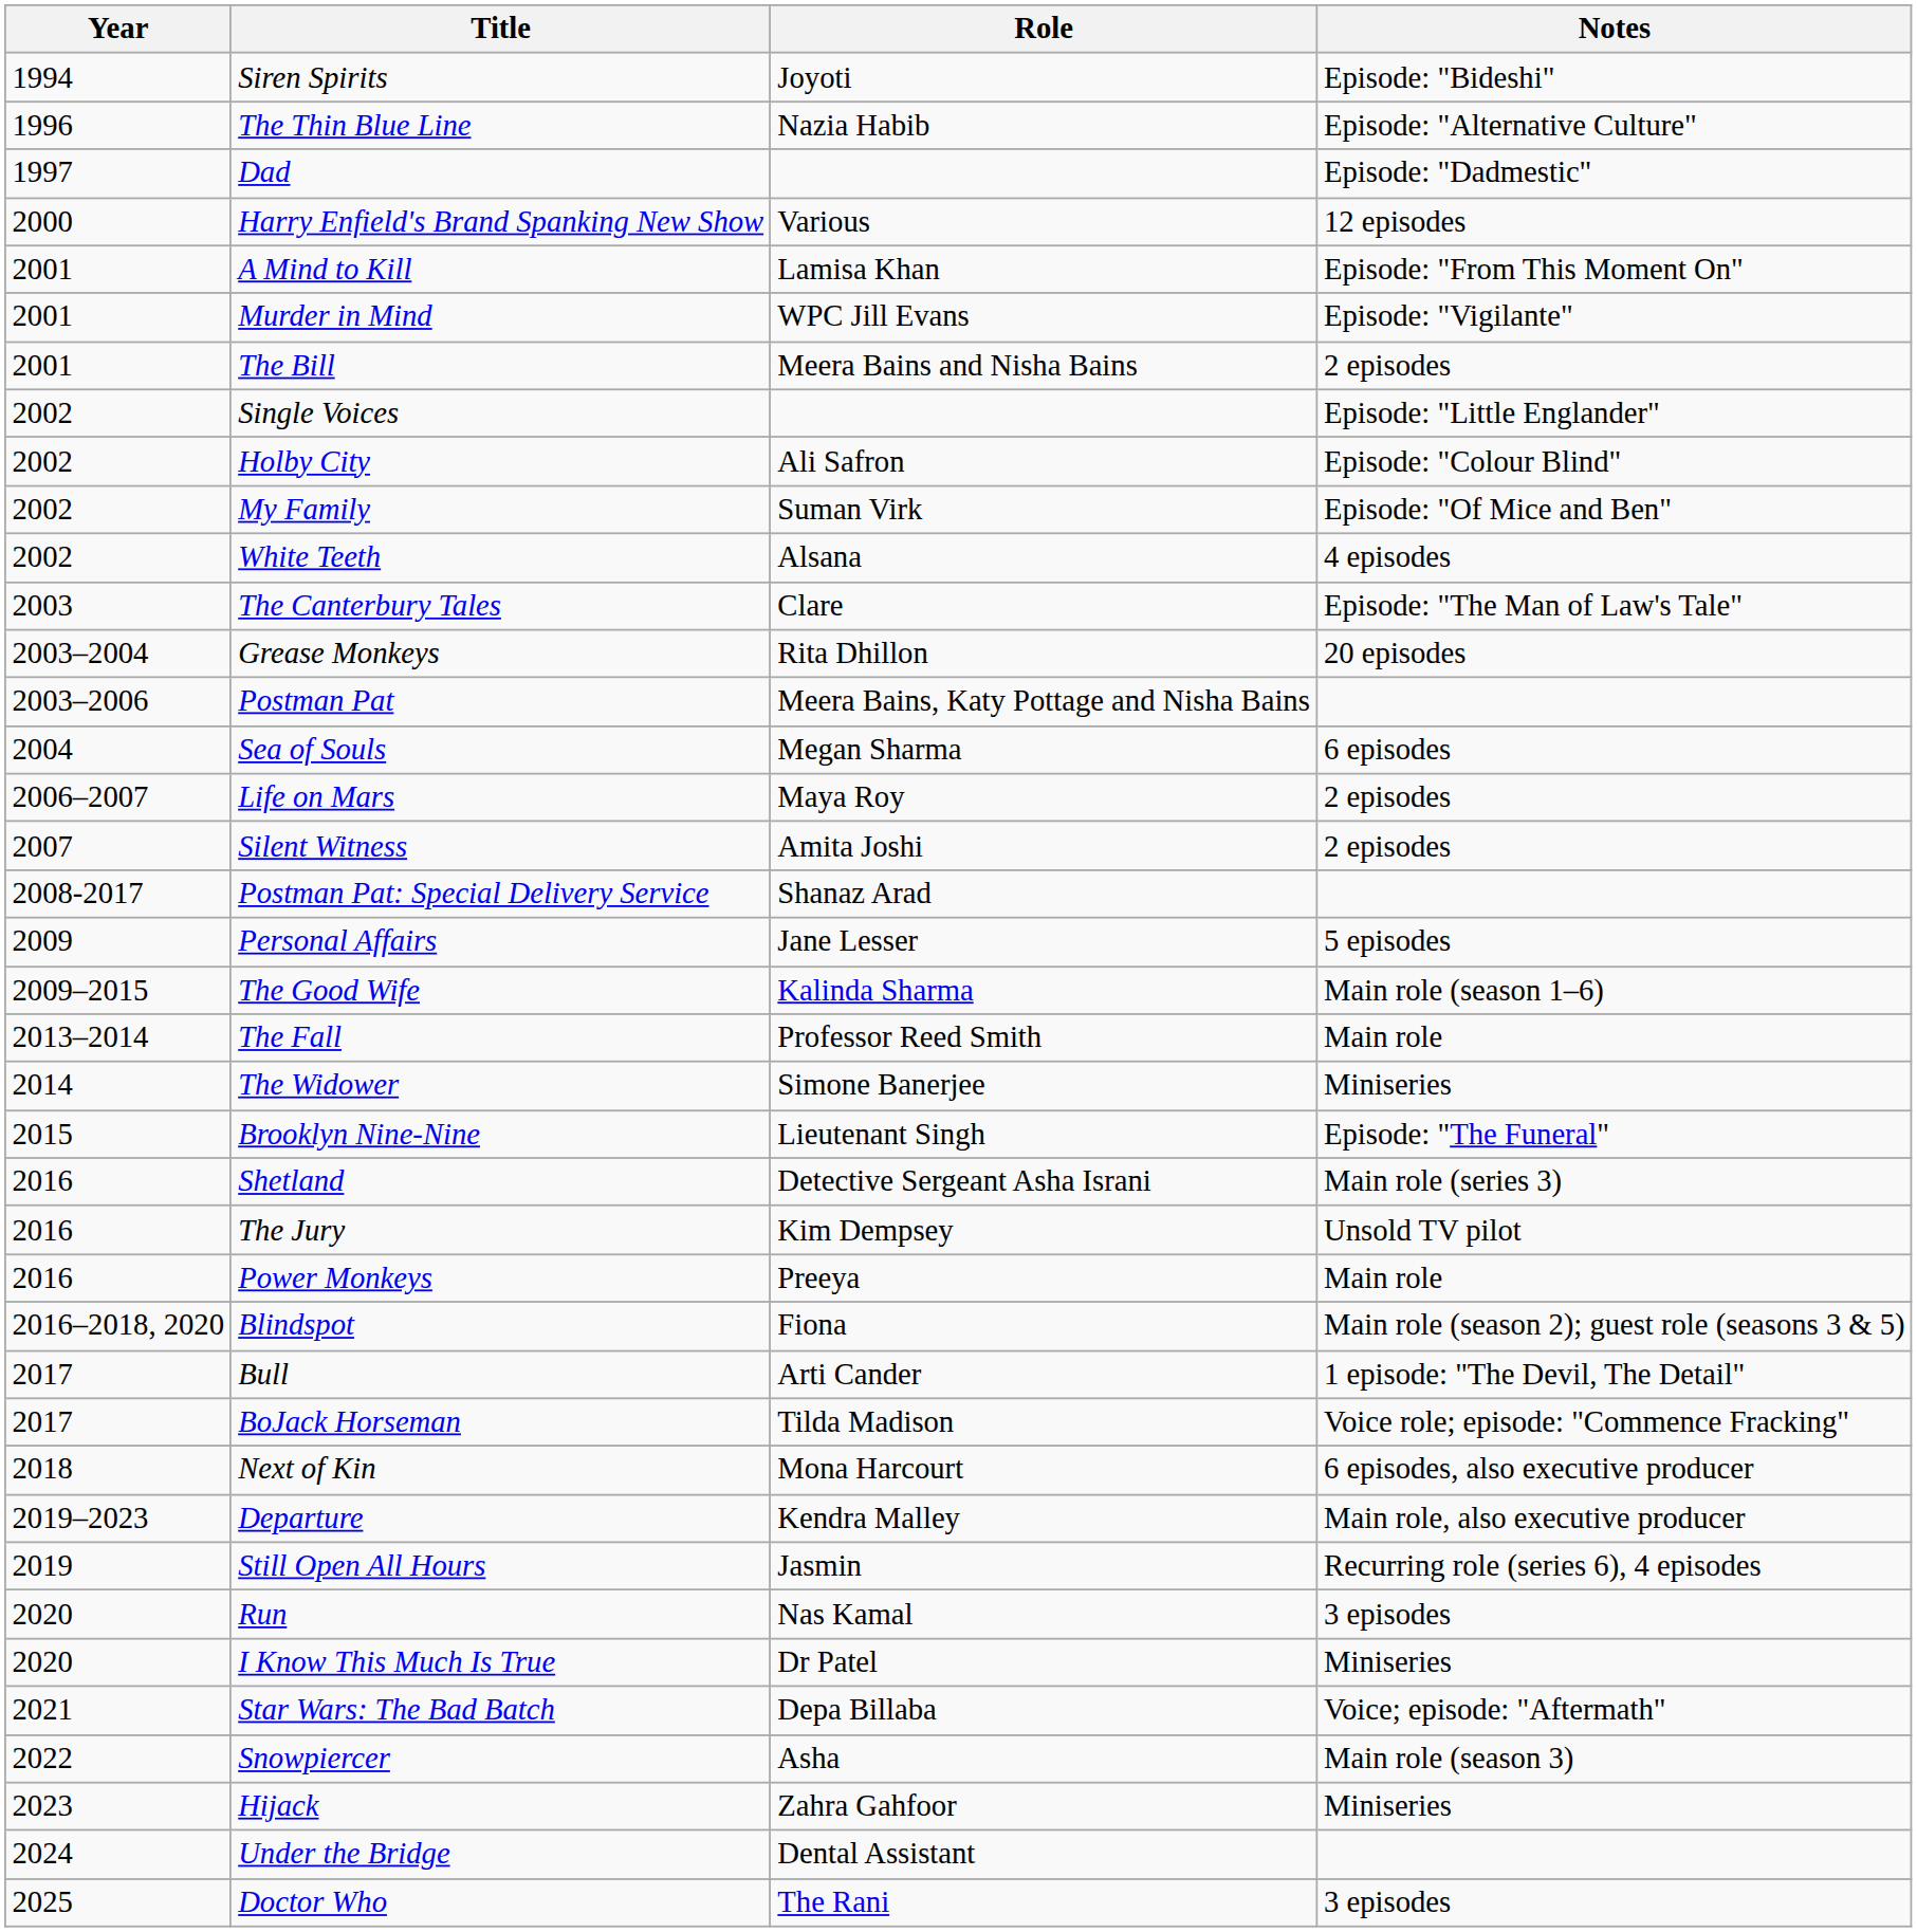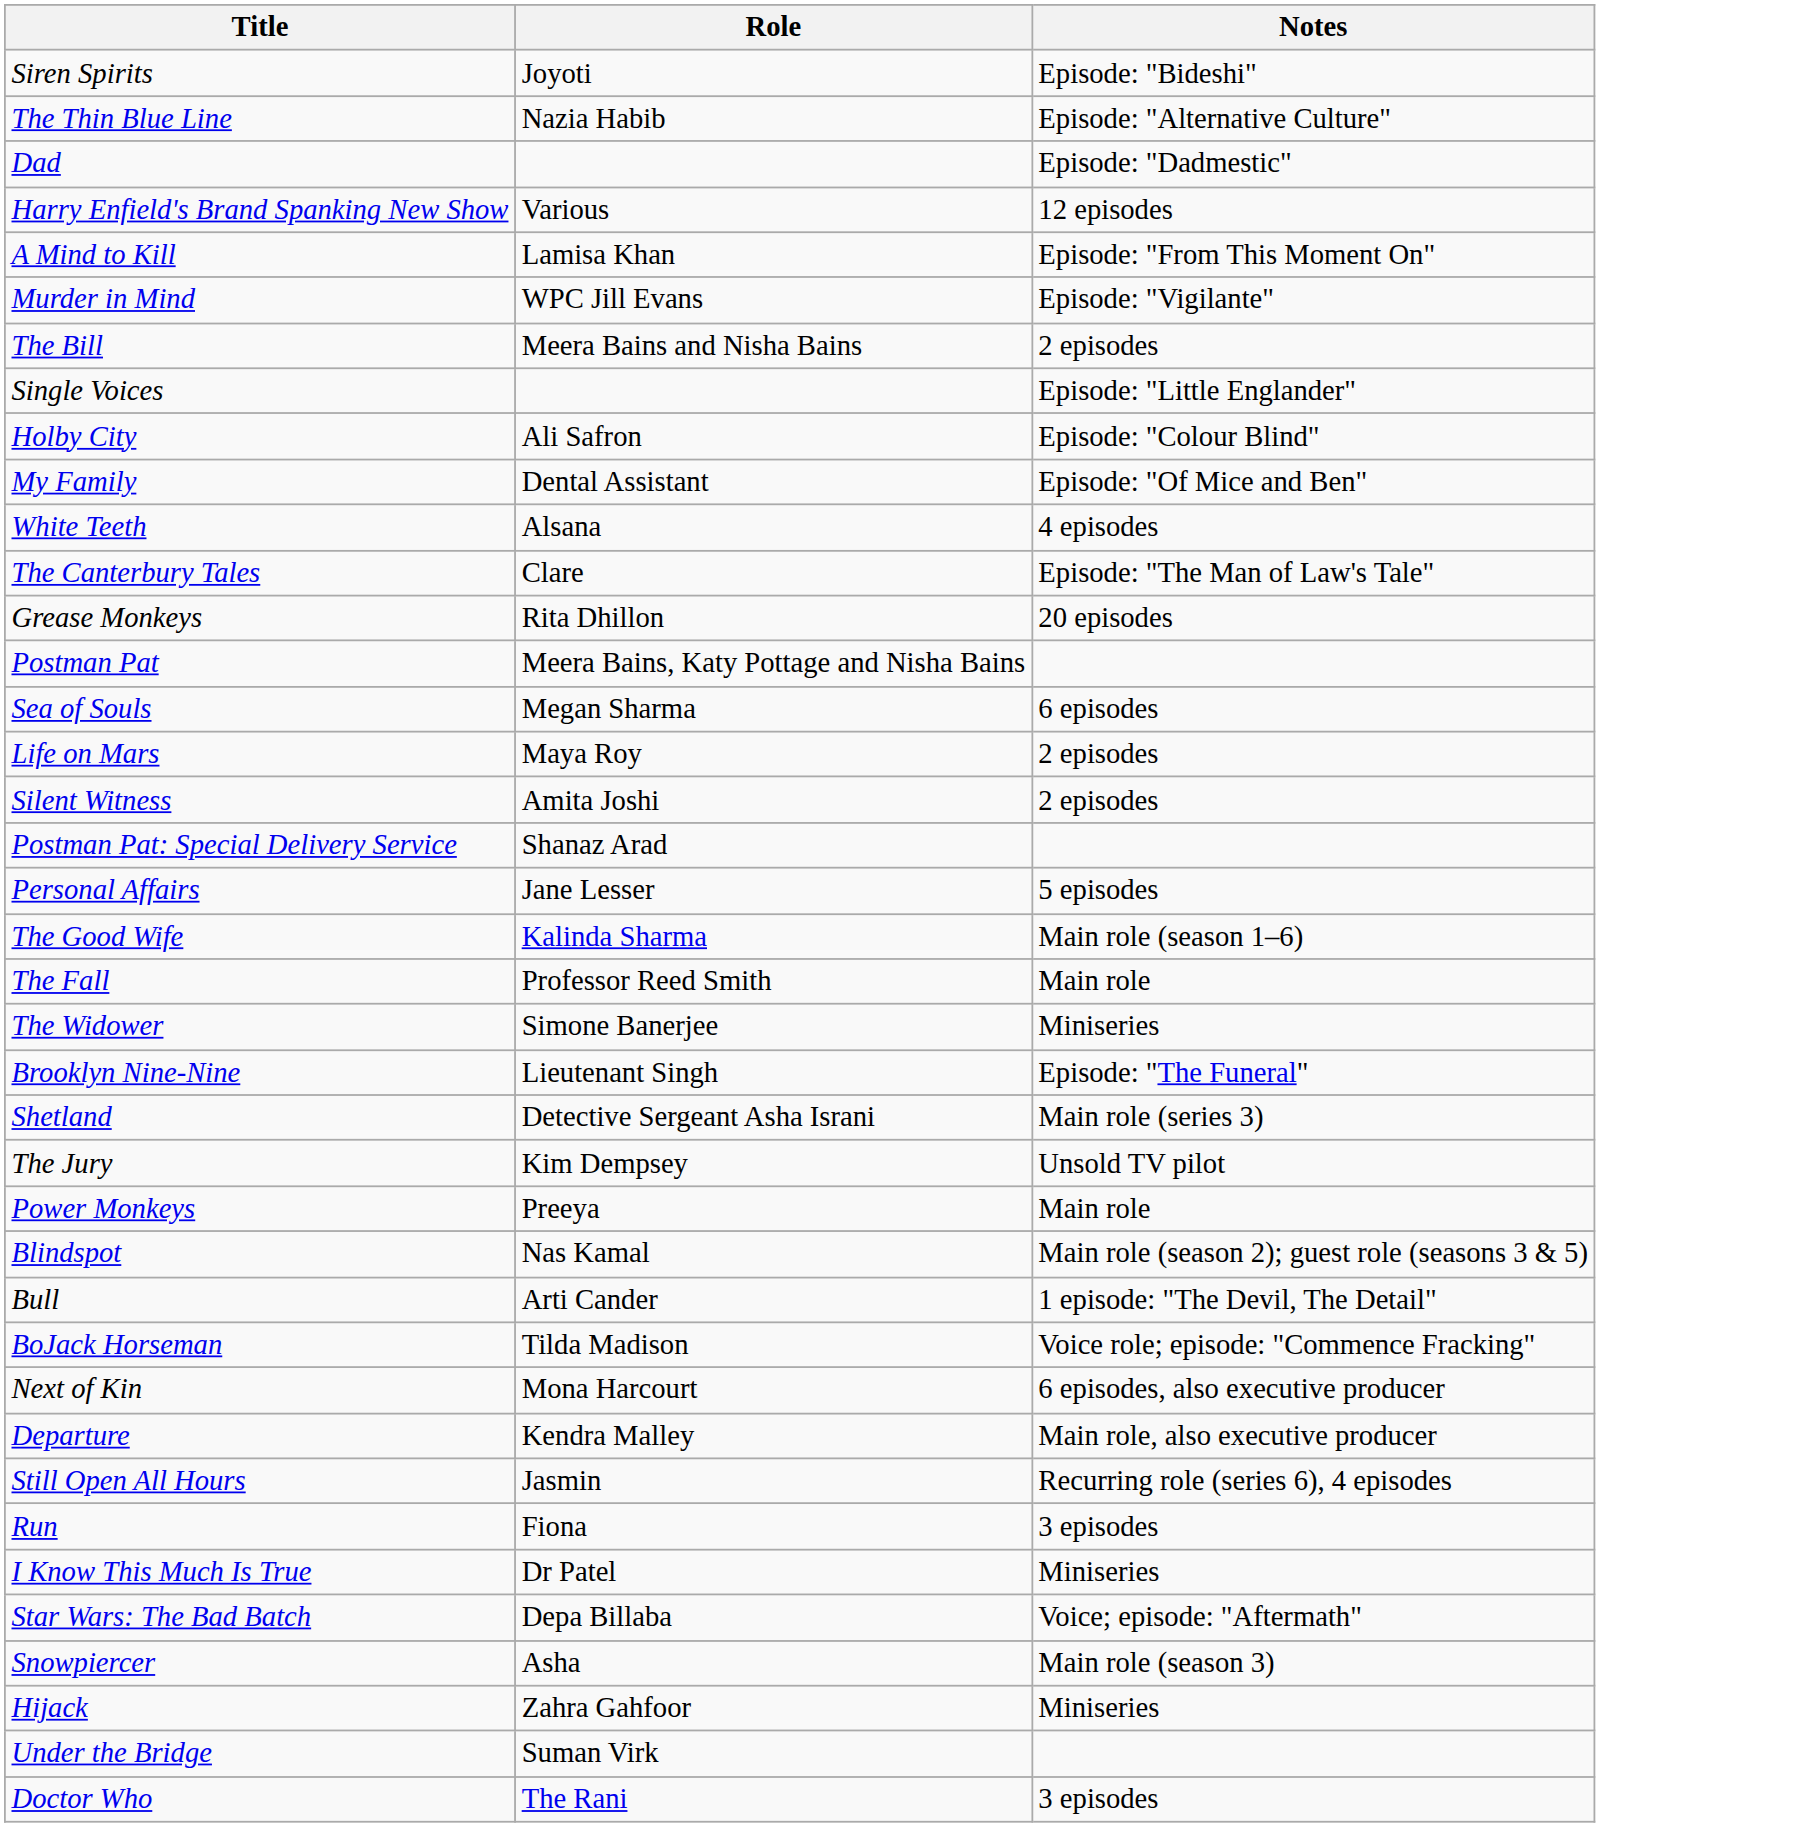 <table class="wikitable sortable">
 <tr>
-<th>Year</th>
 <th>Title</th>
 <th>Role</th>
 <th class=unsortable>Notes</th>
 </tr>
 <tr>
-<td>1994</td>
 <td><em>Siren Spirits</em></td>
 <td>Joyoti</td>
 <td>Episode: "Bideshi"</td>
 </tr>
 <tr>
-<td>1996</td>
 <td><em><a href='#'>The Thin Blue Line</a></em></td>
 <td>Nazia Habib</td>
 <td>Episode: "Alternative Culture"</td>
 </tr>
 <tr>
-<td>1997</td>
 <td><em><a href='#'>Dad</a></em></td>
 <td></td>
 <td>Episode: "Dadmestic"</td>
 </tr>
 <tr>
-<td>2000</td>
 <td><em><a href='#'>Harry Enfield's Brand Spanking New Show</a></em></td>
 <td>Various</td>
 <td>12 episodes</td>
 </tr>
 <tr>
-<td>2001</td>
 <td><em><a href='#'>A Mind to Kill</a></em></td>
 <td>Lamisa Khan</td>
 <td>Episode: "From This Moment On"</td>
 </tr>
 <tr>
-<td>2001</td>
 <td><em><a href='#'>Murder in Mind</a></em></td>
 <td>WPC Jill Evans</td>
 <td>Episode: "Vigilante"</td>
 </tr>
 <tr>
-<td>2001</td>
 <td><em><a href='#'>The Bill</a></em></td>
 <td>Meera Bains and Nisha Bains</td>
 <td>2 episodes</td>
 </tr>
 <tr>
-<td>2002</td>
 <td><em>Single Voices</em></td>
 <td></td>
 <td>Episode: "Little Englander"</td>
 </tr>
 <tr>
-<td>2002</td>
 <td><em><a href='#'>Holby City</a></em></td>
 <td>Ali Safron</td>
 <td>Episode: "Colour Blind"</td>
 </tr>
 <tr>
-<td>2002</td>
 <td><em><a href='#'>My Family</a></em></td>
-<td>Suman Virk</td>
+<td>Dental Assistant</td>
 <td>Episode: "Of Mice and Ben"</td>
 </tr>
 <tr>
-<td>2002</td>
 <td><em><a href='#'>White Teeth</a></em></td>
 <td>Alsana</td>
 <td>4 episodes</td>
 </tr>
 <tr>
-<td>2003</td>
 <td><em><a href='#'>The Canterbury Tales</a></em></td>
 <td>Clare</td>
 <td>Episode: "The Man of Law's Tale"</td>
 </tr>
 <tr>
-<td>2003–2004</td>
 <td><em>Grease Monkeys</em></td>
 <td>Rita Dhillon</td>
 <td>20 episodes</td>
 </tr>
 <tr>
-<td>2003–2006</td>
 <td><em><a href='#'>Postman Pat</a></em></td>
 <td>Meera Bains, Katy Pottage and Nisha Bains</td>
 <td></td>
 </tr>
 <tr>
-<td>2004</td>
 <td><em><a href='#'>Sea of Souls</a></em></td>
 <td>Megan Sharma</td>
 <td>6 episodes</td>
 </tr>
 <tr>
-<td>2006–2007</td>
 <td><em><a href='#'>Life on Mars</a></em></td>
 <td>Maya Roy</td>
 <td>2 episodes</td>
 </tr>
 <tr>
-<td>2007</td>
 <td><em><a href='#'>Silent Witness</a></em></td>
 <td>Amita Joshi</td>
 <td>2 episodes</td>
 </tr>
 <tr>
-<td>2008-2017</td>
 <td><em><a href='#'>Postman Pat: Special Delivery Service</a></em></td>
 <td>Shanaz Arad</td>
 <td></td>
 </tr>
 <tr>
-<td>2009</td>
 <td><em><a href='#'>Personal Affairs</a></em></td>
 <td>Jane Lesser</td>
 <td>5 episodes</td>
 </tr>
 <tr>
-<td>2009–2015</td>
 <td><em><a href='#'>The Good Wife</a></em></td>
 <td><a href='#'>Kalinda Sharma</a></td>
 <td>Main role (season 1–6)</td>
 </tr>
 <tr>
-<td>2013–2014</td>
 <td><em><a href='#'>The Fall</a></em></td>
 <td>Professor Reed Smith</td>
 <td>Main role</td>
 </tr>
 <tr>
-<td>2014</td>
 <td><em><a href='#'>The Widower</a></em></td>
 <td>Simone Banerjee</td>
 <td>Miniseries</td>
 </tr>
 <tr>
-<td>2015</td>
 <td><em><a href='#'>Brooklyn Nine-Nine</a></em></td>
 <td>Lieutenant Singh</td>
 <td>Episode: "<a href='#'>The Funeral</a>"</td>
 </tr>
 <tr>
-<td>2016</td>
 <td><em><a href='#'>Shetland</a></em></td>
 <td>Detective Sergeant Asha Israni</td>
 <td>Main role (series 3)</td>
 </tr>
 <tr>
-<td>2016</td>
 <td><em>The Jury</em></td>
 <td>Kim Dempsey</td>
 <td>Unsold TV pilot</td>
 </tr>
 <tr>
-<td>2016</td>
 <td><em><a href='#'>Power Monkeys</a></em></td>
 <td>Preeya</td>
 <td>Main role</td>
 </tr>
 <tr>
-<td>2016–2018, 2020</td>
 <td><em><a href='#'>Blindspot</a></em></td>
-<td>Fiona</td>
+<td>Nas Kamal</td>
 <td>Main role (season 2); guest role (seasons 3 & 5)</td>
 </tr>
 <tr>
-<td>2017</td>
 <td><em>Bull</em></td>
 <td>Arti Cander</td>
 <td>1 episode: "The Devil, The Detail"</td>
 </tr>
 <tr>
-<td>2017</td>
 <td><em><a href='#'>BoJack Horseman</a></em></td>
 <td>Tilda Madison</td>
 <td>Voice role; episode: "Commence Fracking"</td>
 </tr>
 <tr>
-<td>2018</td>
 <td><em>Next of Kin</em></td>
 <td>Mona Harcourt</td>
 <td>6 episodes, also executive producer</td>
 </tr>
 <tr>
-<td>2019–2023</td>
 <td><em><a href='#'>Departure</a></em></td>
 <td>Kendra Malley</td>
 <td>Main role, also executive producer</td>
 </tr>
 <tr>
-<td>2019</td>
 <td><em><a href='#'>Still Open All Hours</a></em></td>
 <td>Jasmin</td>
 <td>Recurring role (series 6), 4 episodes</td>
 </tr>
 <tr>
-<td>2020</td>
 <td><em><a href='#'>Run</a></em></td>
-<td>Nas Kamal</td>
+<td>Fiona</td>
 <td>3 episodes</td>
 </tr>
 <tr>
-<td>2020</td>
 <td><em><a href='#'>I Know This Much Is True</a></em></td>
 <td>Dr Patel</td>
 <td>Miniseries</td>
 </tr>
 <tr>
-<td>2021</td>
 <td><em><a href='#'>Star Wars: The Bad Batch</a></em></td>
 <td>Depa Billaba</td>
 <td>Voice; episode: "Aftermath"</td>
 </tr>
 <tr>
-<td>2022</td>
 <td><em><a href='#'>Snowpiercer</a></em></td>
 <td>Asha</td>
 <td>Main role (season 3)</td>
 </tr>
 <tr>
-<td>2023</td>
 <td><em><a href='#'>Hijack</a></em></td>
 <td>Zahra Gahfoor</td>
 <td>Miniseries</td>
 </tr>
 <tr>
-<td>2024</td>
 <td><em><a href='#'>Under the Bridge</a></em></td>
-<td>Dental Assistant</td>
+<td>Suman Virk</td>
 <td></td>
 </tr>
 <tr>
-<td>2025</td>
 <td><em><a href='#'>Doctor Who</a></em></td>
 <td><a href='#'>The Rani</a></td>
 <td>3 episodes</td>
 </tr>
 </table>
